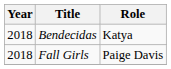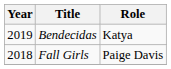 <table class="wikitable sortable">
 <tr>
 <th>Year</th>
 <th>Title</th>
 <th>Role</th>
 </tr>
 <tr>
-<td>2018</td>
+<td>2019</td>
 <td><em>Bendecidas</em></td>
 <td>Katya</td>
 </tr>
 <tr>
 <td>2018</td>
 <td><em>Fall Girls</em></td>
 <td>Paige Davis</td>
 </tr>
 <tr>
 </tr>
 </table>
